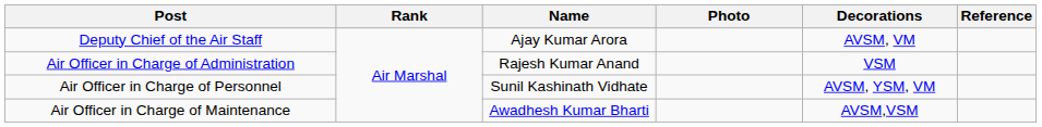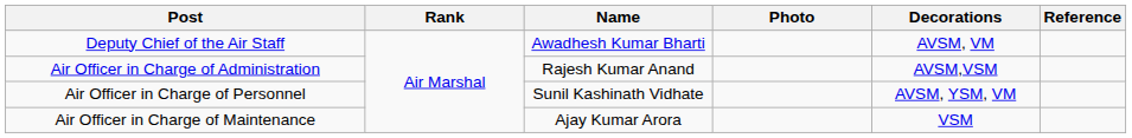 <table class="wikitable" style="text-align:center">
 <tr style="background:#ccc;">
 <th scope="col" style="width: 350px;">Post</th>
 <th scope="col" style="width: 150px;">Rank</th>
 <th scope="col" style="width: 180px;">Name</th>
 <th scope="col" style="width: 150px;">Photo</th>
 <th scope="col" style="width: 160px;">Decorations</th>
 <th scope="col" style="width: 5px;">Reference</th>
 </tr>
 <tr>
 <td><a href='#'>Deputy Chief of the Air Staff</a></td>
 <td rowspan="4"><a href='#'>Air Marshal</a></td>
-<td>Ajay Kumar Arora</td>
+<td><a href='#'>Awadhesh Kumar Bharti</a></td>
 <td></td>
 <td><a href='#'>AVSM</a>, <a href='#'>VM</a></td>
 <td></td>
 </tr>
 <tr>
 <td><a href='#'>Air Officer in Charge of Administration</a></td>
 <td>Rajesh Kumar Anand</td>
 <td></td>
-<td><a href='#'>VSM</a></td>
+<td><a href='#'>AVSM</a>,<a href='#'>VSM</a></td>
 <td></td>
 </tr>
 <tr>
 <td>Air Officer in Charge of Personnel</td>
 <td>Sunil Kashinath Vidhate</td>
 <td></td>
 <td><a href='#'>AVSM</a>, <a href='#'>YSM</a>, <a href='#'>VM</a></td>
 <td></td>
 </tr>
 <tr>
 <td>Air Officer in Charge of Maintenance</td>
-<td><a href='#'>Awadhesh Kumar Bharti</a></td>
+<td>Ajay Kumar Arora</td>
 <td></td>
-<td><a href='#'>AVSM</a>,<a href='#'>VSM</a></td>
+<td><a href='#'>VSM</a></td>
 <td></td>
 </tr>
 </table>
